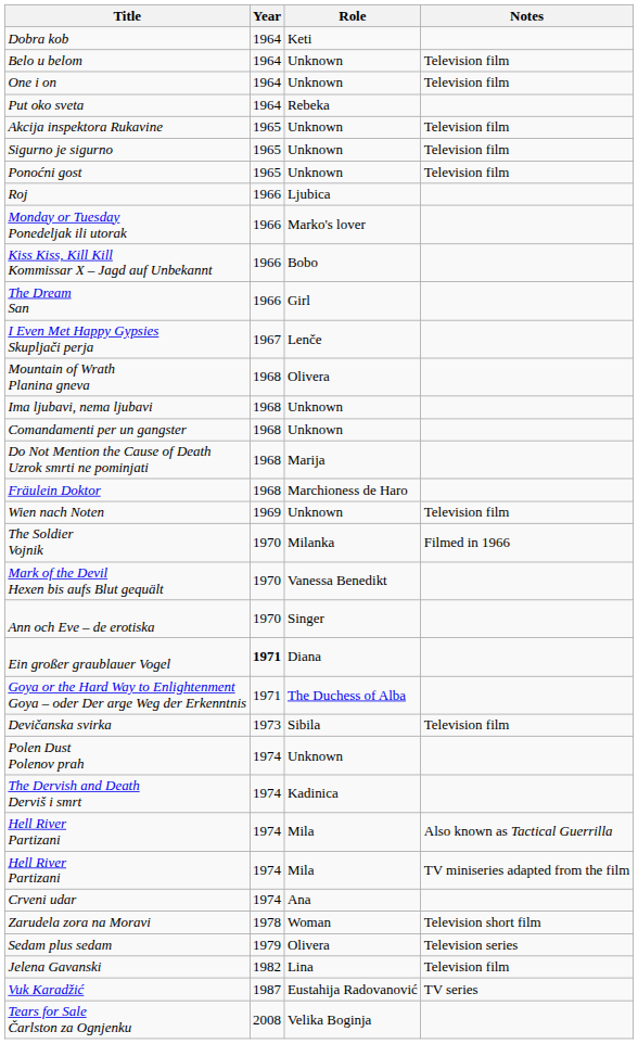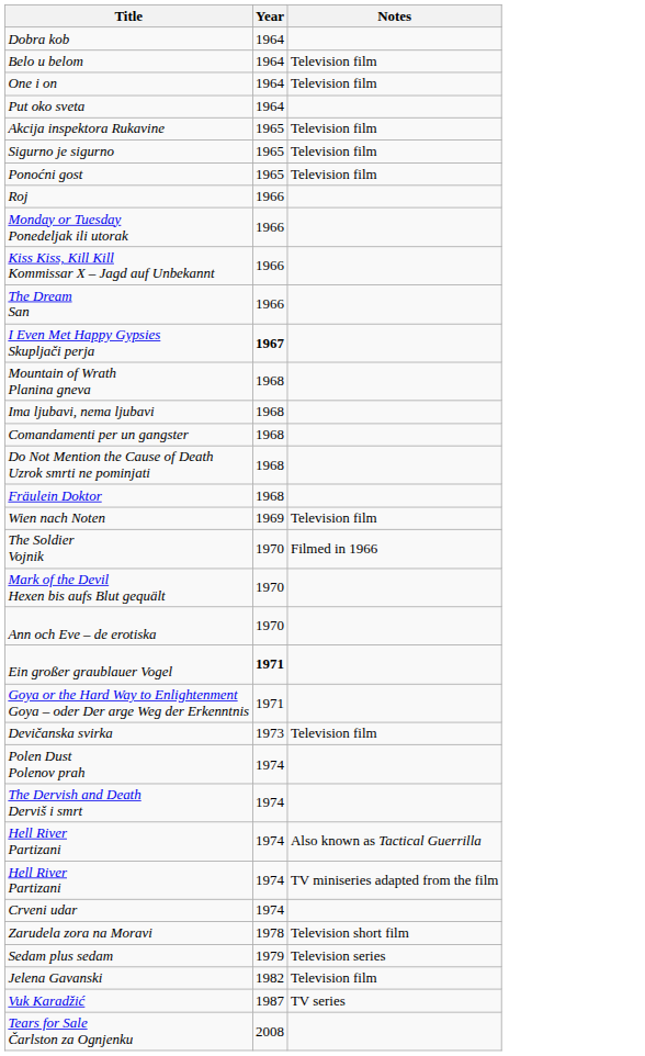 <table class="wikitable sortable">
 <tr>
 <th>Title</th>
 <th>Year</th>
-<th>Role</th>
 <th>Notes</th>
 </tr>
 <tr>
 <td><em>Dobra kob</em></td>
 <td>1964</td>
-<td>Keti</td>
 <td></td>
 </tr>
 <tr>
 <td><em>Belo u belom</em></td>
 <td>1964</td>
-<td>Unknown</td>
 <td>Television film</td>
 </tr>
 <tr>
 <td><em>One i on</em></td>
 <td>1964</td>
-<td>Unknown</td>
 <td>Television film</td>
 </tr>
 <tr>
 <td><em>Put oko sveta</em></td>
 <td>1964</td>
-<td>Rebeka</td>
 <td></td>
 </tr>
 <tr>
 <td><em>Akcija inspektora Rukavine</em></td>
 <td>1965</td>
-<td>Unknown</td>
 <td>Television film</td>
 </tr>
 <tr>
 <td><em>Sigurno je sigurno</em></td>
 <td>1965</td>
-<td>Unknown</td>
 <td>Television film</td>
 </tr>
 <tr>
 <td><em>Ponoćni gost</em></td>
 <td>1965</td>
-<td>Unknown</td>
 <td>Television film</td>
 </tr>
 <tr>
 <td><em>Roj</em></td>
 <td>1966</td>
-<td>Ljubica</td>
 <td></td>
 </tr>
 <tr>
 <td><em><a href='#'>Monday or Tuesday</a></em> <br> <em>Ponedeljak ili utorak</em></td>
 <td>1966</td>
-<td>Marko's lover</td>
 <td></td>
 </tr>
 <tr>
 <td><em><a href='#'>Kiss Kiss, Kill Kill</a></em> <br> <em>Kommissar X – Jagd auf Unbekannt</em></td>
 <td>1966</td>
-<td>Bobo</td>
 <td></td>
 </tr>
 <tr>
 <td><em><a href='#'>The Dream</a></em> <br> <em>San</em></td>
 <td>1966</td>
-<td>Girl</td>
 <td></td>
 </tr>
 <tr>
 <td><em><a href='#'>I Even Met Happy Gypsies</a></em> <br> <em>Skupljači perja</em></td>
-<td>1967</td>
-<td>Lenče</td>
+<td><strong>1967</strong></td>
 <td></td>
 </tr>
 <tr>
 <td><em>Mountain of Wrath</em> <br> <em>Planina gneva</em></td>
 <td>1968</td>
-<td>Olivera</td>
 <td></td>
 </tr>
 <tr>
 <td><em>Ima ljubavi, nema ljubavi</em></td>
 <td>1968</td>
-<td>Unknown</td>
 <td></td>
 </tr>
 <tr>
 <td><em>Comandamenti per un gangster</em></td>
 <td>1968</td>
-<td>Unknown</td>
 <td></td>
 </tr>
 <tr>
 <td><em>Do Not Mention the Cause of Death</em> <br> <em>Uzrok smrti ne pominjati</em></td>
 <td>1968</td>
-<td>Marija</td>
 <td></td>
 </tr>
 <tr>
 <td><em><a href='#'>Fräulein Doktor</a></em></td>
 <td>1968</td>
-<td>Marchioness de Haro</td>
 <td></td>
 </tr>
 <tr>
 <td><em>Wien nach Noten</em></td>
 <td>1969</td>
-<td>Unknown</td>
 <td>Television film</td>
 </tr>
 <tr>
 <td><em>The Soldier</em> <br> <em>Vojnik</em></td>
 <td>1970</td>
-<td>Milanka</td>
 <td>Filmed in 1966</td>
 </tr>
 <tr>
 <td><em><a href='#'>Mark of the Devil</a></em> <br> <em>Hexen bis aufs Blut gequält</em></td>
 <td>1970</td>
-<td>Vanessa Benedikt</td>
 <td></td>
 </tr>
 <tr>
 <td><em></em> <br> <em>Ann och Eve – de erotiska</em></td>
 <td>1970</td>
-<td>Singer</td>
 <td></td>
 </tr>
 <tr>
 <td><em></em> <br> <em>Ein großer graublauer Vogel</em></td>
 <td><strong>1971</strong></td>
-<td>Diana</td>
 <td></td>
 </tr>
 <tr>
 <td><em><a href='#'>Goya or the Hard Way to Enlightenment</a></em> <br> <em>Goya – oder Der arge Weg der Erkenntnis</em></td>
 <td>1971</td>
-<td><a href='#'>The Duchess of Alba</a></td>
 <td></td>
 </tr>
 <tr>
 <td><em>Devičanska svirka</em></td>
 <td>1973</td>
-<td>Sibila</td>
 <td>Television film</td>
 </tr>
 <tr>
 <td><em>Polen Dust</em> <br> <em>Polenov prah</em></td>
 <td>1974</td>
-<td>Unknown</td>
 <td></td>
 </tr>
 <tr>
 <td><em><a href='#'>The Dervish and Death</a></em> <br> <em>Derviš i smrt</em></td>
 <td>1974</td>
-<td>Kadinica</td>
 <td></td>
 </tr>
 <tr>
 <td><em><a href='#'>Hell River</a></em> <br> <em>Partizani</em></td>
 <td>1974</td>
-<td>Mila</td>
 <td>Also known as <em>Tactical Guerrilla</em></td>
 </tr>
 <tr>
 <td><em><a href='#'>Hell River</a></em> <br> <em>Partizani</em></td>
 <td>1974</td>
-<td>Mila</td>
 <td>TV miniseries adapted from the film</td>
 </tr>
 <tr>
 <td><em>Crveni udar</em></td>
 <td>1974</td>
-<td>Ana</td>
 <td></td>
 </tr>
 <tr>
 <td><em>Zarudela zora na Moravi</em></td>
 <td>1978</td>
-<td>Woman</td>
 <td>Television short film</td>
 </tr>
 <tr>
 <td><em>Sedam plus sedam</em></td>
 <td>1979</td>
-<td>Olivera</td>
 <td>Television series</td>
 </tr>
 <tr>
 <td><em>Jelena Gavanski</em></td>
 <td>1982</td>
-<td>Lina</td>
 <td>Television film</td>
 </tr>
 <tr>
 <td><em><a href='#'>Vuk Karadžić</a></em></td>
 <td>1987</td>
-<td>Eustahija Radovanović</td>
 <td>TV series</td>
 </tr>
 <tr>
 <td><em><a href='#'>Tears for Sale</a></em> <br> <em>Čarlston za Ognjenku</em></td>
 <td>2008</td>
-<td>Velika Boginja</td>
 <td></td>
 </tr>
 </table>
